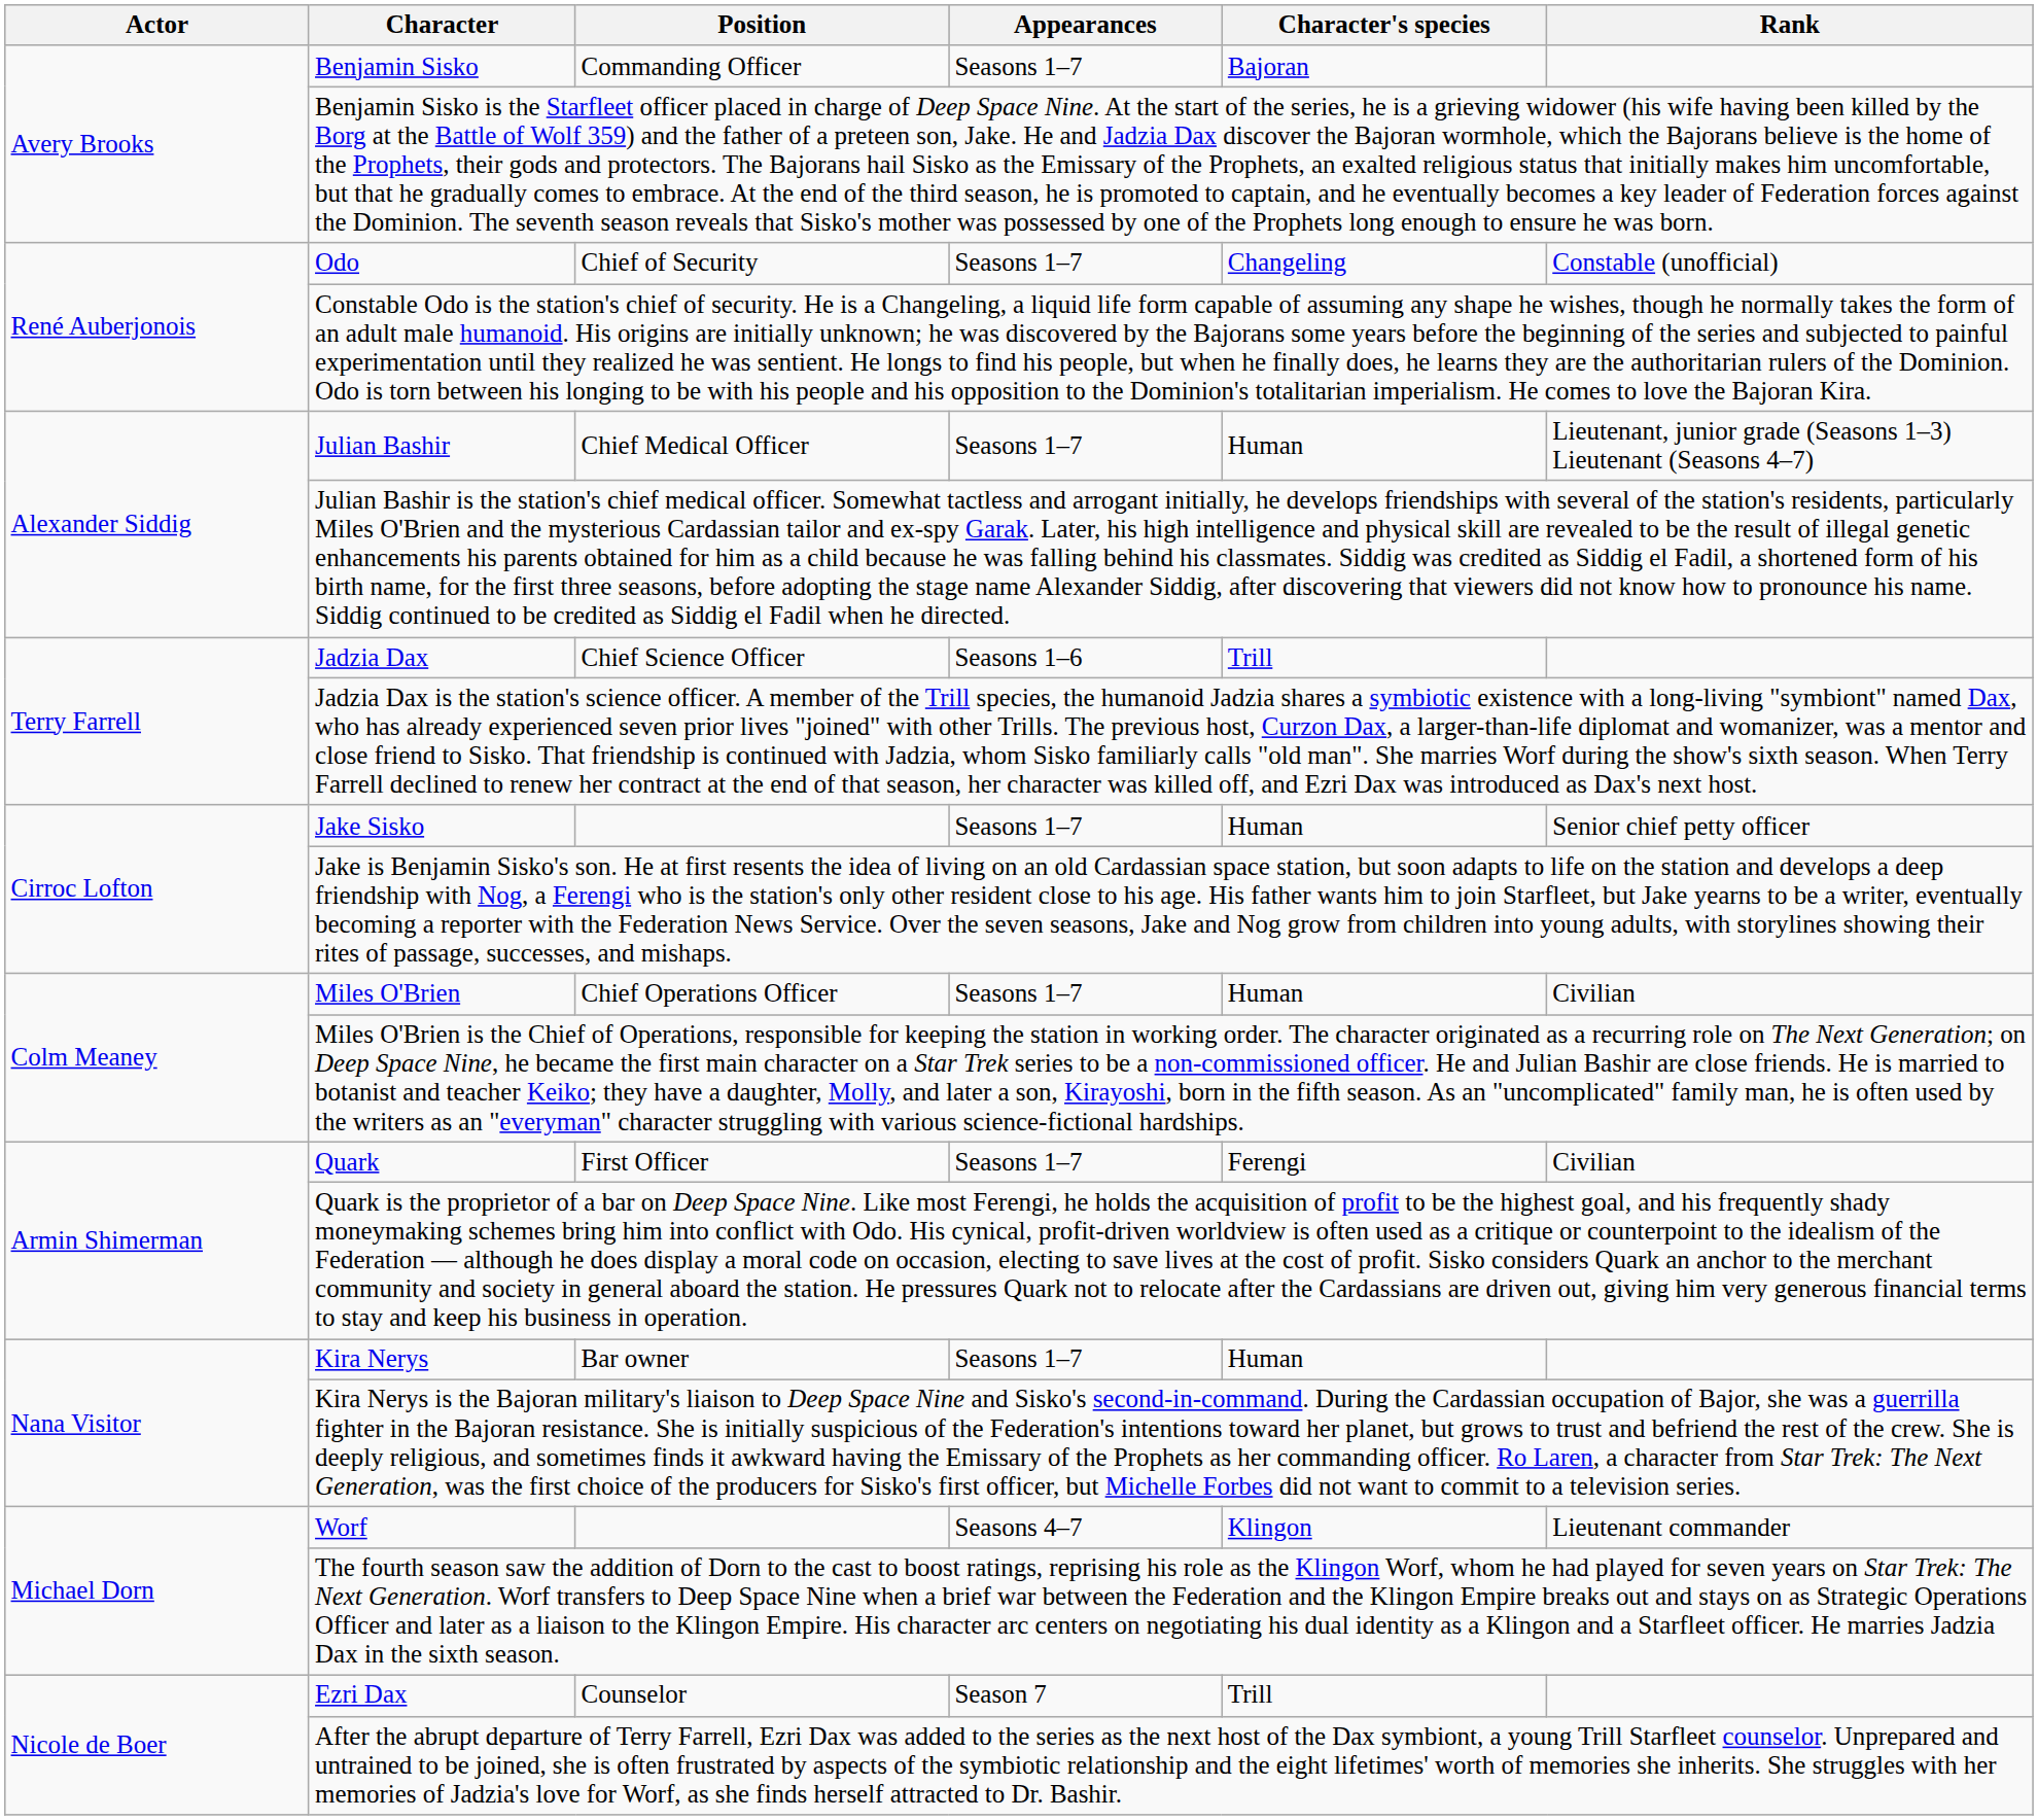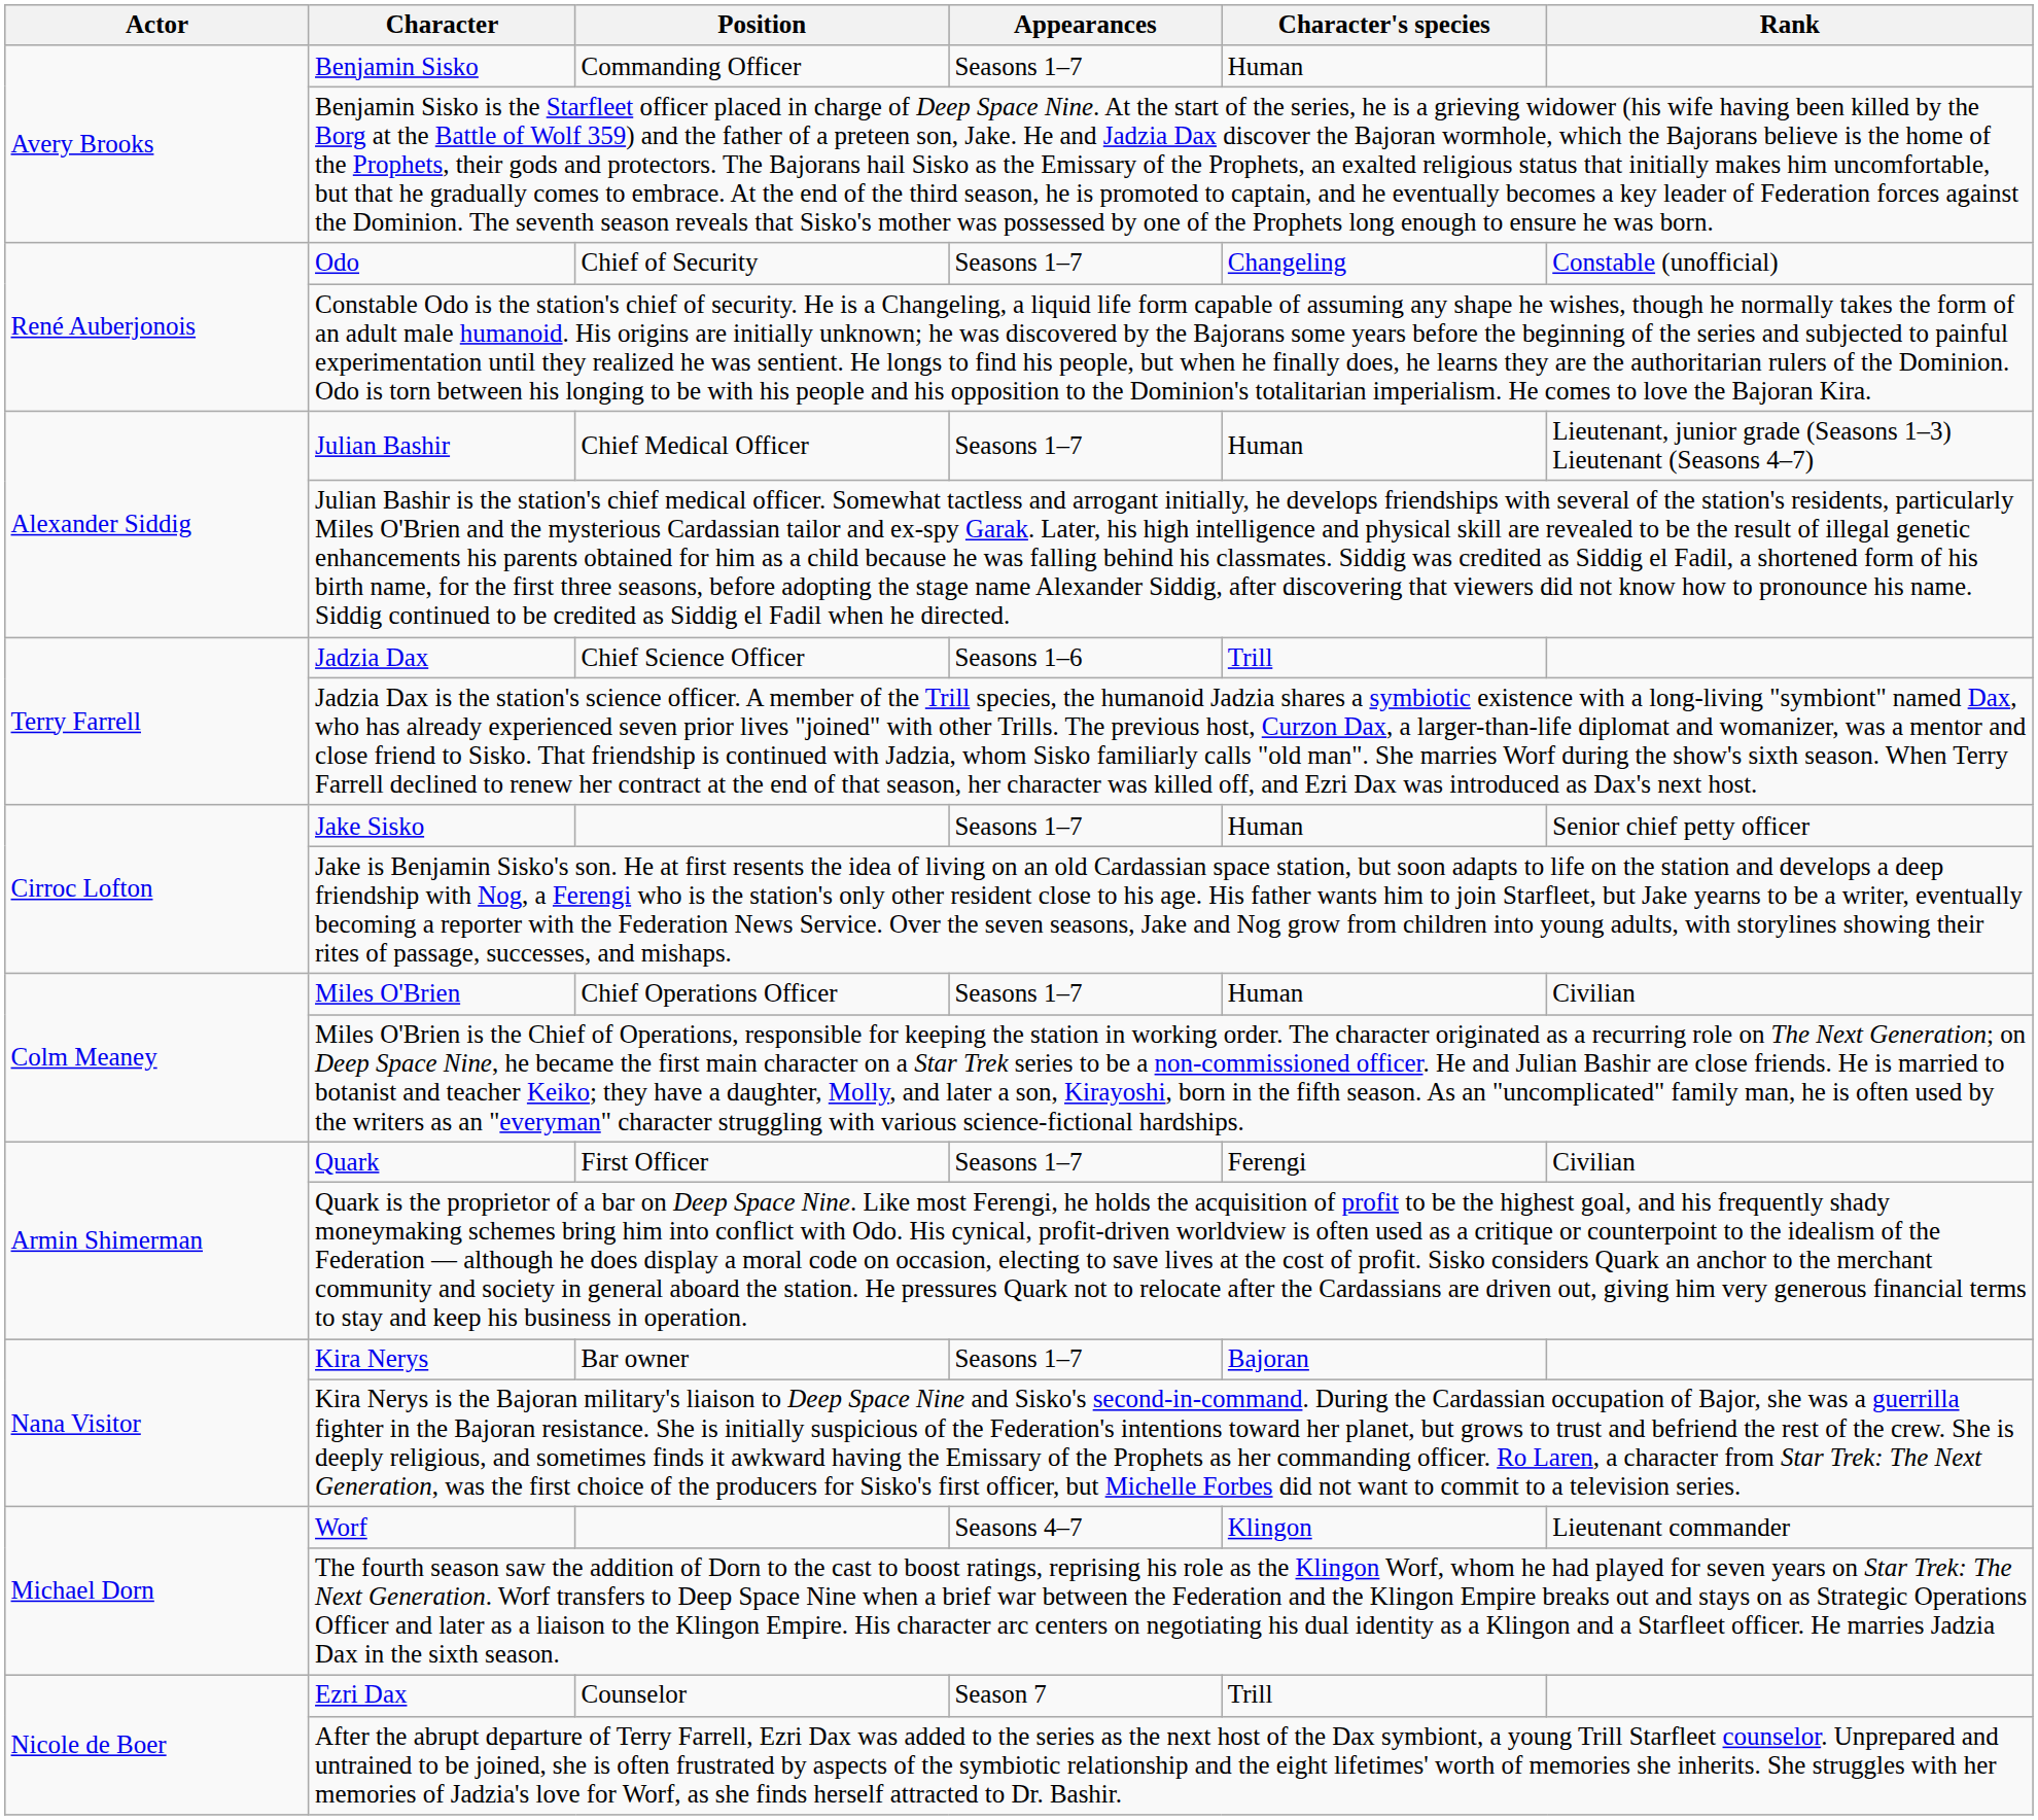 <table class="wikitable" style="width:100%;">
 <tr>
 <th style="width:15%;">Actor</th>
 <th>Character</th>
 <th>Position</th>
 <th>Appearances</th>
 <th>Character's species</th>
 <th>Rank</th>
 </tr>
 <tr>
 <td rowspan="2"><a href='#'>Avery Brooks</a></td>
 <td><a href='#'>Benjamin Sisko</a></td>
 <td>Commanding Officer</td>
 <td>Seasons 1–7</td>
-<td><a href='#'>Bajoran</a></td>
+<td>Human</td>
 <td></td>
 </tr>
 <tr>
 <td colspan="5">Benjamin Sisko is the <a href='#'>Starfleet</a> officer placed in charge of <em>Deep Space Nine</em>. At the start of the series, he is a grieving widower (his wife having been killed by the <a href='#'>Borg</a> at the <a href='#'>Battle of Wolf 359</a>) and the father of a preteen son, Jake. He and <a href='#'>Jadzia Dax</a> discover the Bajoran wormhole, which the Bajorans believe is the home of the <a href='#'>Prophets</a>, their gods and protectors. The Bajorans hail Sisko as the Emissary of the Prophets, an exalted religious status that initially makes him uncomfortable, but that he gradually comes to embrace. At the end of the third season, he is promoted to captain, and he eventually becomes a key leader of Federation forces against the Dominion. The seventh season reveals that Sisko's mother was possessed by one of the Prophets long enough to ensure he was born.</td>
 </tr>
 <tr>
 <td rowspan="2"><a href='#'>René Auberjonois</a></td>
 <td><a href='#'>Odo</a></td>
 <td>Chief of Security</td>
 <td>Seasons 1–7</td>
 <td><a href='#'>Changeling</a></td>
 <td><a href='#'>Constable</a> (unofficial)</td>
 </tr>
 <tr>
 <td colspan="5">Constable Odo is the station's chief of security. He is a Changeling, a liquid life form capable of assuming any shape he wishes, though he normally takes the form of an adult male <a href='#'>humanoid</a>. His origins are initially unknown; he was discovered by the Bajorans some years before the beginning of the series and subjected to painful experimentation until they realized he was sentient. He longs to find his people, but when he finally does, he learns they are the authoritarian rulers of the Dominion. Odo is torn between his longing to be with his people and his opposition to the Dominion's totalitarian imperialism. He comes to love the Bajoran Kira.</td>
 </tr>
 <tr>
 <td rowspan="2"><a href='#'>Alexander Siddig</a></td>
 <td><a href='#'>Julian Bashir</a></td>
 <td>Chief Medical Officer</td>
 <td>Seasons 1–7</td>
 <td>Human</td>
 <td>Lieutenant, junior grade (Seasons 1–3)<br>Lieutenant (Seasons 4–7)</td>
 </tr>
 <tr>
 <td colspan="5">Julian Bashir is the station's chief medical officer. Somewhat tactless and arrogant initially, he develops friendships with several of the station's residents, particularly Miles O'Brien and the mysterious Cardassian tailor and ex-spy <a href='#'>Garak</a>. Later, his high intelligence and physical skill are revealed to be the result of illegal genetic enhancements his parents obtained for him as a child because he was falling behind his classmates. Siddig was credited as Siddig el Fadil, a shortened form of his birth name, for the first three seasons, before adopting the stage name Alexander Siddig, after discovering that viewers did not know how to pronounce his name. Siddig continued to be credited as Siddig el Fadil when he directed.</td>
 </tr>
 <tr>
 <td rowspan="2"><a href='#'>Terry Farrell</a></td>
 <td><a href='#'>Jadzia Dax</a></td>
 <td>Chief Science Officer</td>
 <td>Seasons 1–6</td>
 <td><a href='#'>Trill</a></td>
 <td></td>
 </tr>
 <tr>
 <td colspan="5">Jadzia Dax is the station's science officer. A member of the <a href='#'>Trill</a> species, the humanoid Jadzia shares a <a href='#'>symbiotic</a> existence with a long-living "symbiont" named <a href='#'>Dax</a>, who has already experienced seven prior lives "joined" with other Trills. The previous host, <a href='#'>Curzon Dax</a>, a larger-than-life diplomat and womanizer, was a mentor and close friend to Sisko. That friendship is continued with Jadzia, whom Sisko familiarly calls "old man". She marries Worf during the show's sixth season. When Terry Farrell declined to renew her contract at the end of that season, her character was killed off, and Ezri Dax was introduced as Dax's next host.</td>
 </tr>
 <tr>
 <td rowspan="2"><a href='#'>Cirroc Lofton</a></td>
 <td><a href='#'>Jake Sisko</a></td>
 <td></td>
 <td>Seasons 1–7</td>
 <td>Human</td>
 <td>Senior chief petty officer</td>
 </tr>
 <tr>
 <td colspan="5">Jake is Benjamin Sisko's son. He at first resents the idea of living on an old Cardassian space station, but soon adapts to life on the station and develops a deep friendship with <a href='#'>Nog</a>, a <a href='#'>Ferengi</a> who is the station's only other resident close to his age. His father wants him to join Starfleet, but Jake yearns to be a writer, eventually becoming a reporter with the Federation News Service. Over the seven seasons, Jake and Nog grow from children into young adults, with storylines showing their rites of passage, successes, and mishaps.</td>
 </tr>
 <tr>
 <td rowspan="2"><a href='#'>Colm Meaney</a></td>
 <td><a href='#'>Miles O'Brien</a></td>
 <td>Chief Operations Officer</td>
 <td>Seasons 1–7</td>
 <td>Human</td>
 <td>Civilian</td>
 </tr>
 <tr>
 <td colspan="5">Miles O'Brien is the Chief of Operations, responsible for keeping the station in working order. The character originated as a recurring role on <em>The Next Generation</em>; on <em>Deep Space Nine</em>, he became the first main character on a <em>Star Trek</em> series to be a <a href='#'>non-commissioned officer</a>. He and Julian Bashir are close friends. He is married to botanist and teacher <a href='#'>Keiko</a>; they have a daughter, <a href='#'>Molly</a>, and later a son, <a href='#'>Kirayoshi</a>, born in the fifth season. As an "uncomplicated" family man, he is often used by the writers as an "<a href='#'>everyman</a>" character struggling with various science-fictional hardships.</td>
 </tr>
 <tr>
 <td rowspan="2"><a href='#'>Armin Shimerman</a></td>
 <td><a href='#'>Quark</a></td>
 <td>First Officer</td>
 <td>Seasons 1–7</td>
 <td>Ferengi</td>
 <td>Civilian</td>
 </tr>
 <tr>
 <td colspan="5">Quark is the proprietor of a bar on <em>Deep Space Nine</em>. Like most Ferengi, he holds the acquisition of <a href='#'>profit</a> to be the highest goal, and his frequently shady moneymaking schemes bring him into conflict with Odo. His cynical, profit-driven worldview is often used as a critique or counterpoint to the idealism of the Federation — although he does display a moral code on occasion, electing to save lives at the cost of profit. Sisko considers Quark an anchor to the merchant community and society in general aboard the station. He pressures Quark not to relocate after the Cardassians are driven out, giving him very generous financial terms to stay and keep his business in operation.</td>
 </tr>
 <tr>
 <td rowspan="2"><a href='#'>Nana Visitor</a></td>
 <td><a href='#'>Kira Nerys</a></td>
 <td>Bar owner</td>
 <td>Seasons 1–7</td>
-<td>Human</td>
+<td><a href='#'>Bajoran</a></td>
 <td></td>
 </tr>
 <tr>
 <td colspan="5">Kira Nerys is the Bajoran military's liaison to <em>Deep Space Nine</em> and Sisko's <a href='#'>second-in-command</a>. During the Cardassian occupation of Bajor, she was a <a href='#'>guerrilla</a> fighter in the Bajoran resistance. She is initially suspicious of the Federation's intentions toward her planet, but grows to trust and befriend the rest of the crew. She is deeply religious, and sometimes finds it awkward having the Emissary of the Prophets as her commanding officer. <a href='#'>Ro Laren</a>, a character from <em>Star Trek: The Next Generation</em>, was the first choice of the producers for Sisko's first officer, but <a href='#'>Michelle Forbes</a> did not want to commit to a television series.</td>
 </tr>
 <tr>
 <td rowspan="2"><a href='#'>Michael Dorn</a></td>
 <td><a href='#'>Worf</a></td>
 <td></td>
 <td>Seasons 4–7</td>
 <td><a href='#'>Klingon</a></td>
 <td>Lieutenant commander</td>
 </tr>
 <tr>
 <td colspan="5">The fourth season saw the addition of Dorn to the cast to boost ratings, reprising his role as the <a href='#'>Klingon</a> Worf, whom he had played for seven years on <em>Star Trek: The Next Generation</em>. Worf transfers to Deep Space Nine when a brief war between the Federation and the Klingon Empire breaks out and stays on as Strategic Operations Officer and later as a liaison to the Klingon Empire. His character arc centers on negotiating his dual identity as a Klingon and a Starfleet officer. He marries Jadzia Dax in the sixth season.</td>
 </tr>
 <tr>
 <td rowspan="2"><a href='#'>Nicole de Boer</a></td>
 <td><a href='#'>Ezri Dax</a></td>
 <td>Counselor</td>
 <td>Season 7</td>
 <td>Trill</td>
 <td></td>
 </tr>
 <tr>
 <td colspan="5">After the abrupt departure of Terry Farrell, Ezri Dax was added to the series as the next host of the Dax symbiont, a young Trill Starfleet <a href='#'>counselor</a>. Unprepared and untrained to be joined, she is often frustrated by aspects of the symbiotic relationship and the eight lifetimes' worth of memories she inherits. She struggles with her memories of Jadzia's love for Worf, as she finds herself attracted to Dr. Bashir.</td>
 </tr>
 </table>
